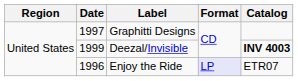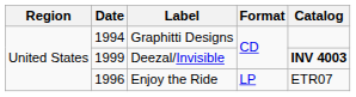 <table class="wikitable">
 <tr>
 <th>Region</th>
 <th>Date</th>
 <th>Label</th>
 <th>Format</th>
 <th>Catalog</th>
 </tr>
 <tr>
 <td rowspan="3">United States</td>
-<td>1997</td>
+<td>1994</td>
 <td>Graphitti Designs</td>
 <td rowspan="2"><a href='#'>CD</a></td>
 <td></td>
 </tr>
 <tr>
 <td>1999</td>
 <td>Deezal/<a href='#'>Invisible</a></td>
 <td><strong>INV 4003</strong></td>
 </tr>
 <tr>
 <td>1996</td>
 <td>Enjoy the Ride</td>
-<td style="background: lavender;"><a href='#'>LP</a></td>
+<td><a href='#'>LP</a></td>
 <td>ETR07</td>
 </tr>
 </table>
